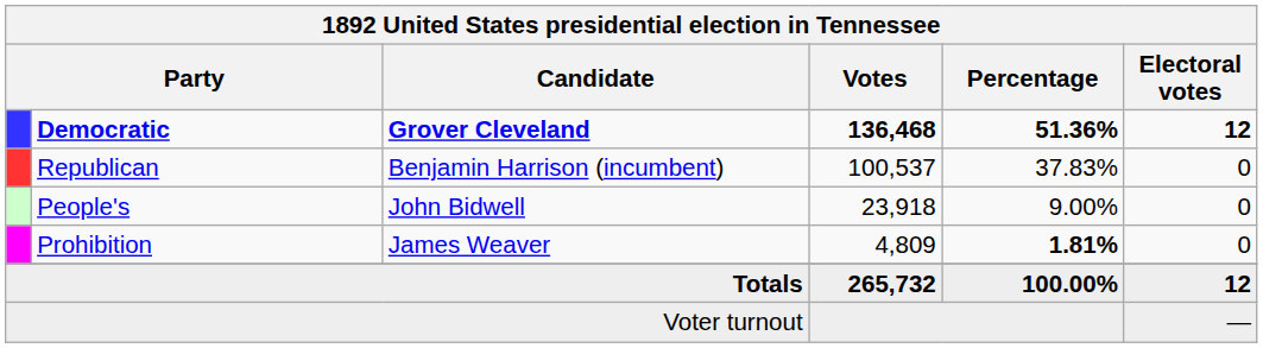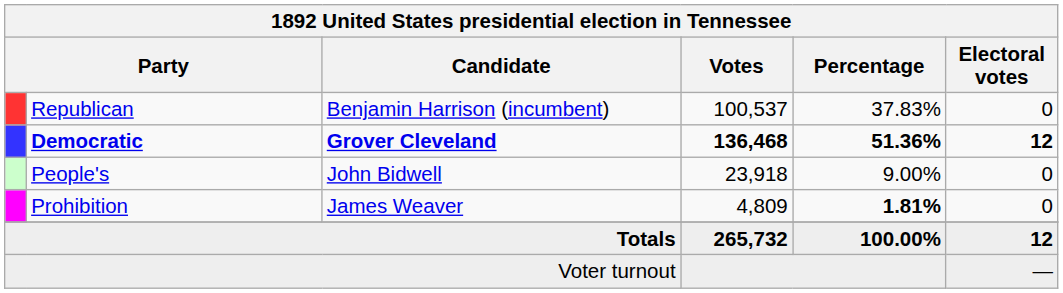 <table class="wikitable" style="font-size: 95%;">
 <tr>
 <th colspan="6">1892 United States presidential election in Tennessee</th>
 </tr>
 <tr>
 <th colspan="2" style="width: 15em">Party</th>
 <th style="width: 17em">Candidate</th>
 <th style="width: 5em">Votes</th>
 <th style="width: 7em">Percentage</th>
 <th style="width: 5em">Electoral votes</th>
 </tr>
 <tr>
+<th style="background-color:#FF3333; width: 3px"></th>
+<td style="width: 130px"><a href='#'>Republican</a></td>
+<td><a href='#'>Benjamin Harrison</a> (<a href='#'>incumbent</a>)</td>
+<td align="right">100,537</td>
+<td align="right">37.83%</td>
+<td align="right">0</td>
+</tr>
+<tr>
 <th style="background-color:#3333FF; width: 3px"></th>
 <td style="width: 130px"><strong><a href='#'>Democratic</a></strong></td>
 <td><strong><a href='#'>Grover Cleveland</a></strong></td>
 <td align="right"><strong>136,468</strong></td>
 <td align="right"><strong>51.36%</strong></td>
 <td align="right"><strong>12</strong></td>
-</tr>
-<tr>
-<th style="background-color:#FF3333; width: 3px"></th>
-<td style="width: 130px"><a href='#'>Republican</a></td>
-<td><a href='#'>Benjamin Harrison</a> (<a href='#'>incumbent</a>)</td>
-<td align="right">100,537</td>
-<td align="right">37.83%</td>
-<td align="right">0</td>
 </tr>
 <tr>
 <th style="background-color:#CCFFCC; width: 3px"></th>
 <td style="width: 130px"><a href='#'>People's</a></td>
 <td><a href='#'>John Bidwell</a></td>
 <td align="right">23,918</td>
 <td align="right">9.00%</td>
 <td align="right">0</td>
 </tr>
 <tr>
 <th style="background-color:#FF00FF; width: 3px"></th>
 <td style="width: 130px"><a href='#'>Prohibition</a></td>
 <td><a href='#'>James Weaver</a></td>
 <td align="right">4,809</td>
 <td align="right"><strong>1.81%</strong></td>
 <td align="right">0</td>
 </tr>
 <tr>
 </tr>
 <tr bgcolor="#EEEEEE">
 <td colspan="3" align="right"><strong>Totals</strong></td>
 <td align="right"><strong>265,732</strong></td>
 <td align="right"><strong>100.00%</strong></td>
 <td align="right"><strong>12</strong></td>
 </tr>
 <tr bgcolor="#EEEEEE">
 <td colspan="3" align="right">Voter turnout</td>
 <td colspan="2" align="right"></td>
 <td align="right">—</td>
 </tr>
 </table>
